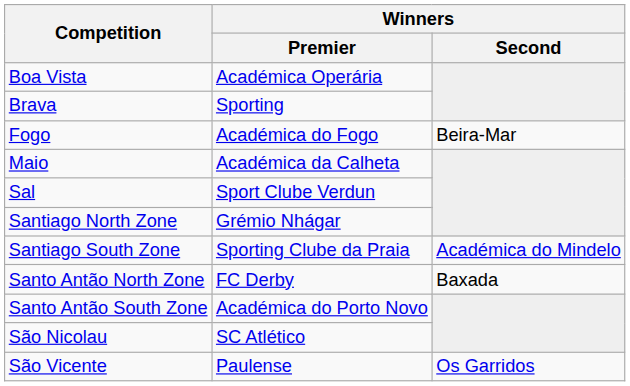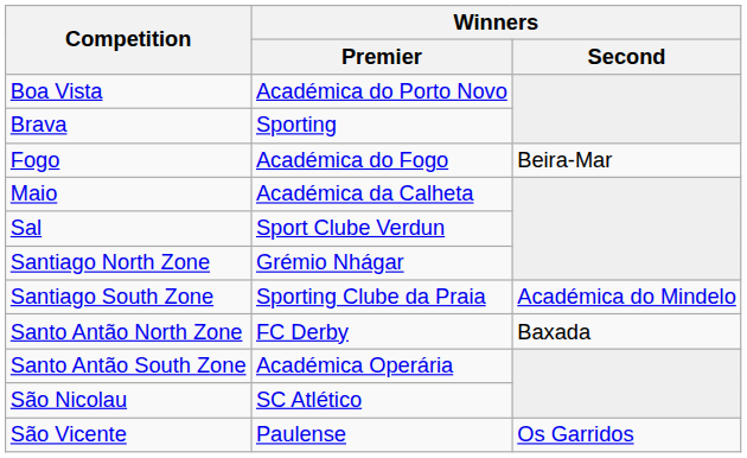 <table class="wikitable">
 <tr>
 <th rowspan="2">Competition</th>
 <th colspan="2">Winners</th>
 </tr>
 <tr>
 <th>Premier</th>
 <th>Second</th>
 </tr>
 <tr>
 <td><a href='#'>Boa Vista</a></td>
-<td><a href='#'>Académica Operária</a></td>
+<td><a href='#'>Académica do Porto Novo</a></td>
 <td rowspan="2" bgcolor=#EFEFEF></td>
 </tr>
 <tr>
 <td><a href='#'>Brava</a></td>
 <td><a href='#'>Sporting</a></td>
 </tr>
 <tr>
 <td><a href='#'>Fogo</a></td>
 <td><a href='#'>Académica do Fogo</a></td>
 <td>Beira-Mar</td>
 </tr>
 <tr>
 <td><a href='#'>Maio</a></td>
 <td><a href='#'>Académica da Calheta</a></td>
 <td rowspan=3 bgcolor=#EFEFEF></td>
 </tr>
 <tr>
 <td><a href='#'>Sal</a></td>
 <td><a href='#'>Sport Clube Verdun</a></td>
 </tr>
 <tr>
 <td><a href='#'>Santiago North Zone</a></td>
 <td><a href='#'>Grémio Nhágar</a></td>
 </tr>
 <tr>
 <td><a href='#'>Santiago South Zone</a></td>
 <td><a href='#'>Sporting Clube da Praia</a></td>
 <td><a href='#'>Académica do Mindelo</a></td>
 </tr>
 <tr>
 <td><a href='#'>Santo Antão North Zone</a></td>
 <td><a href='#'>FC Derby</a></td>
 <td>Baxada</td>
 </tr>
 <tr>
 <td><a href='#'>Santo Antão South Zone</a></td>
-<td><a href='#'>Académica do Porto Novo</a></td>
+<td><a href='#'>Académica Operária</a></td>
 <td rowspan="2" bgcolor=#EFEFEF></td>
 </tr>
 <tr>
 <td><a href='#'>São Nicolau</a></td>
 <td><a href='#'>SC Atlético</a></td>
 </tr>
 <tr>
 <td><a href='#'>São Vicente</a></td>
 <td><a href='#'>Paulense</a></td>
 <td><a href='#'>Os Garridos</a></td>
 </tr>
 </table>
